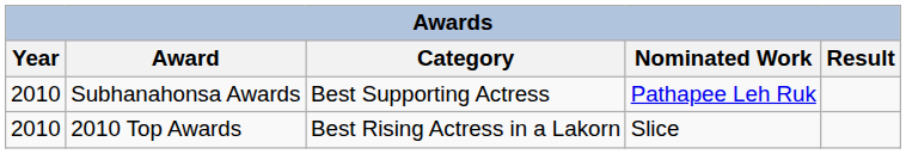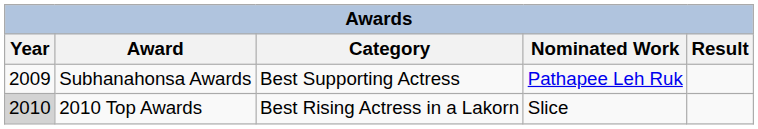 <table class="wikitable">
 <tr>
 <th colspan="5" style="background: LightSteelBlue;">Awards</th>
 </tr>
 <tr>
 <th>Year</th>
 <th>Award</th>
 <th>Category</th>
 <th>Nominated Work</th>
 <th>Result</th>
 </tr>
 <tr>
-<td>2010</td>
+<td>2009</td>
 <td>Subhanahonsa Awards</td>
 <td>Best Supporting Actress</td>
 <td><a href='#'>Pathapee Leh Ruk</a></td>
 <td></td>
 </tr>
 <tr>
-<td>2010</td>
+<td style="background: lightgrey;">2010</td>
 <td>2010 Top Awards</td>
 <td>Best Rising Actress in a Lakorn</td>
 <td Slice (2009 Film)>Slice</td>
 <td></td>
 </tr>
 </table>
